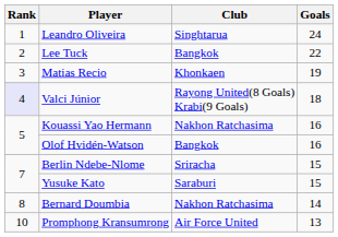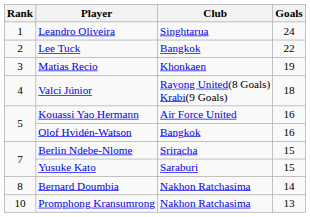 <table class="wikitable" style="text-align:center">
 <tr>
 <th>Rank</th>
 <th>Player</th>
 <th>Club</th>
 <th>Goals</th>
 </tr>
 <tr>
 <td>1</td>
 <td align="left"> <a href='#'>Leandro Oliveira</a></td>
 <td align="left"><a href='#'>Singhtarua</a></td>
 <td>24</td>
 </tr>
 <tr>
 <td>2</td>
 <td align="left"> <a href='#'>Lee Tuck</a></td>
 <td align="left"><a href='#'>Bangkok</a></td>
 <td>22</td>
 </tr>
 <tr>
 <td>3</td>
 <td align="left"> <a href='#'>Matias Recio</a></td>
 <td align="left"><a href='#'>Khonkaen</a></td>
 <td>19</td>
 </tr>
 <tr>
-<td style="background: lavender;">4</td>
+<td>4</td>
 <td align="left"> <a href='#'>Valci Júnior</a></td>
 <td align="left"><a href='#'>Rayong United</a>(8 Goals)<br><a href='#'>Krabi</a>(9 Goals)</td>
 <td>18</td>
 </tr>
 <tr>
 <td rowspan="2">5</td>
 <td align="left"> <a href='#'>Kouassi Yao Hermann</a></td>
-<td align="left"><a href='#'>Nakhon Ratchasima</a></td>
+<td align="left"><a href='#'>Air Force United</a></td>
 <td>16</td>
 </tr>
 <tr>
 <td align="left"> <a href='#'>Olof Hvidén-Watson</a></td>
 <td align="left"><a href='#'>Bangkok</a></td>
 <td>16</td>
 </tr>
 <tr>
 <td rowspan="2">7</td>
 <td align="left"> <a href='#'>Berlin Ndebe-Nlome</a></td>
 <td align="left"><a href='#'>Sriracha</a></td>
 <td>15</td>
 </tr>
 <tr>
 <td align="left"> <a href='#'>Yusuke Kato</a></td>
 <td align="left"><a href='#'>Saraburi</a></td>
 <td>15</td>
 </tr>
 <tr>
 <td>8</td>
 <td align="left"> <a href='#'>Bernard Doumbia</a></td>
 <td align="left"><a href='#'>Nakhon Ratchasima</a></td>
 <td>14</td>
 </tr>
 <tr>
 <td>10</td>
 <td align="left"> <a href='#'>Promphong Kransumrong</a></td>
-<td align="left"><a href='#'>Air Force United</a></td>
+<td align="left"><a href='#'>Nakhon Ratchasima</a></td>
 <td>13</td>
 </tr>
 </table>
